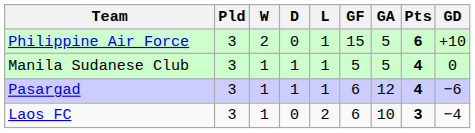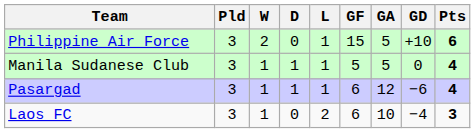 <table class="wikitable" style="text-align: center;">
 <tr>
 <th width="175">Team</th>
 <th width="20">Pld</th>
 <th width="20">W</th>
 <th width="20">D</th>
 <th width="20">L</th>
 <th width="20">GF</th>
 <th width="20">GA</th>
+<th width="20">GD</th>
 <th width="20">Pts</th>
-<th width="20">GD</th>
 </tr>
 <tr bgcolor=#ccffcc>
 <td style="text-align:left;"><a href='#'>Philippine Air Force</a></td>
 <td>3</td>
 <td>2</td>
 <td>0</td>
 <td>1</td>
 <td>15</td>
 <td>5</td>
+<td>+10</td>
 <td><strong>6</strong></td>
-<td>+10</td>
 </tr>
 <tr bgcolor=#ccffcc>
 <td style="text-align:left;">Manila Sudanese Club</td>
 <td>3</td>
 <td>1</td>
 <td>1</td>
 <td>1</td>
 <td>5</td>
 <td>5</td>
+<td>0</td>
 <td><strong>4</strong></td>
-<td>0</td>
 </tr>
 <tr bgcolor=#ccccff>
 <td style="text-align:left;"><a href='#'>Pasargad</a></td>
 <td>3</td>
 <td>1</td>
 <td>1</td>
 <td>1</td>
 <td>6</td>
 <td>12</td>
+<td>−6</td>
 <td><strong>4</strong></td>
-<td>−6</td>
 </tr>
 <tr>
 <td style="text-align:left;"><a href='#'>Laos FC</a></td>
 <td>3</td>
 <td>1</td>
 <td>0</td>
 <td>2</td>
 <td>6</td>
 <td>10</td>
+<td>−4</td>
 <td><strong>3</strong></td>
-<td>−4</td>
 </tr>
 </table>
